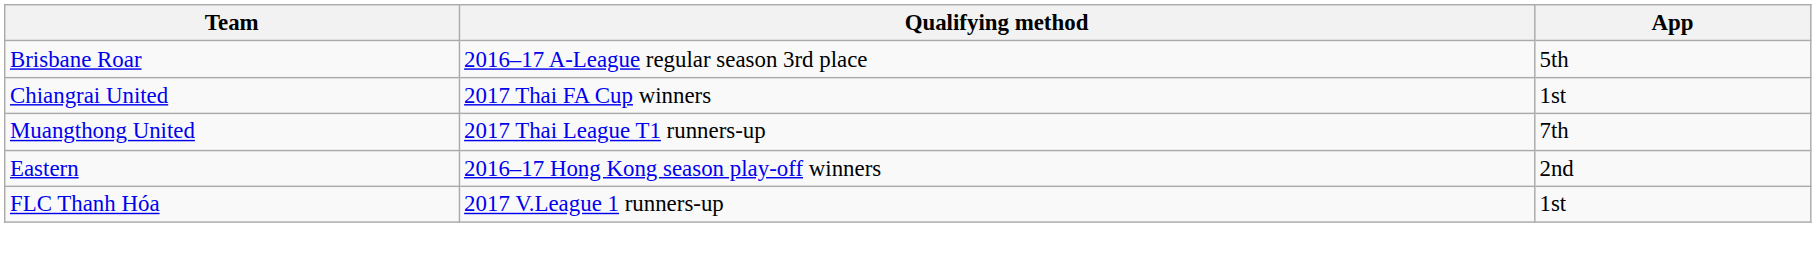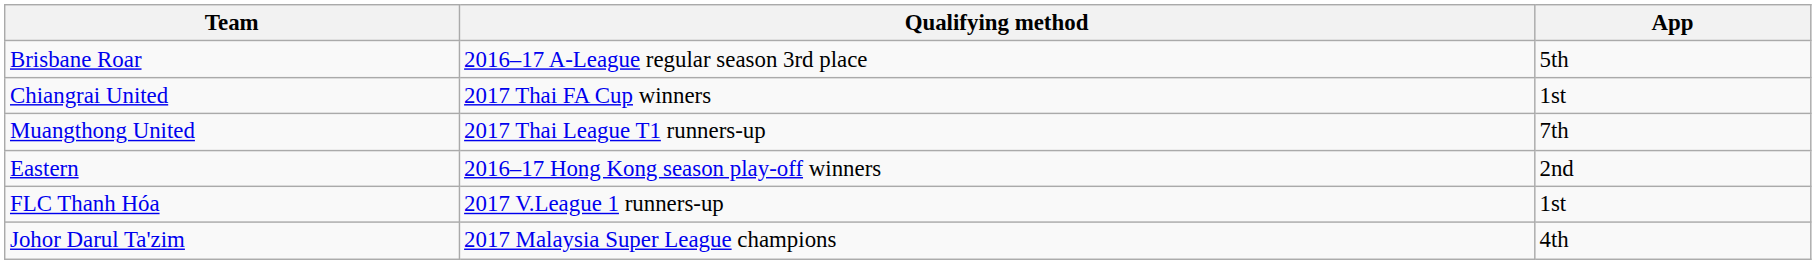 <table class="wikitable" style="table-layout:fixed;width:100%;">
 <tr>
 <th width=25%>Team</th>
 <th width=60%>Qualifying method</th>
 <th width=15%>App </th>
 </tr>
 <tr>
 <td> <a href='#'>Brisbane Roar</a></td>
 <td><a href='#'>2016–17 A-League</a> regular season 3rd place</td>
 <td>5th </td>
 </tr>
 <tr>
 <td> <a href='#'>Chiangrai United</a></td>
 <td><a href='#'>2017 Thai FA Cup</a> winners</td>
 <td>1st</td>
 </tr>
 <tr>
 <td> <a href='#'>Muangthong United</a></td>
 <td><a href='#'>2017 Thai League T1</a> runners-up</td>
 <td>7th </td>
 </tr>
 <tr>
 <td> <a href='#'>Eastern</a></td>
 <td><a href='#'>2016–17 Hong Kong season play-off</a> winners</td>
 <td>2nd </td>
 </tr>
 <tr>
 <td> <a href='#'>FLC Thanh Hóa</a></td>
 <td><a href='#'>2017 V.League 1</a> runners-up</td>
 <td>1st</td>
 </tr>
+<tr>
+<td> <a href='#'>Johor Darul Ta'zim</a></td>
+<td><a href='#'>2017 Malaysia Super League</a> champions</td>
+<td>4th </td>
+</tr>
 </table>
